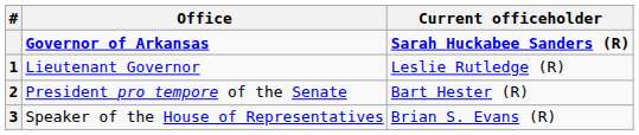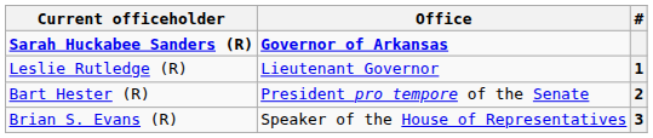 <table class=wikitable>
 <tr>
+<th>Current officeholder</th>
+<th>Office</th>
 <th>#</th>
-<th>Office</th>
-<th>Current officeholder</th>
 </tr>
 <tr>
+<td><strong><a href='#'>Sarah Huckabee Sanders</a> (R)</strong></td>
+<td><strong><a href='#'>Governor of Arkansas</a></strong></td>
 <th></th>
-<td><strong><a href='#'>Governor of Arkansas</a></strong></td>
-<td><strong><a href='#'>Sarah Huckabee Sanders</a> (R)</strong></td>
 </tr>
 <tr>
+<td><a href='#'>Leslie Rutledge</a> (R)</td>
+<td><a href='#'>Lieutenant Governor</a></td>
 <th>1</th>
-<td><a href='#'>Lieutenant Governor</a></td>
-<td><a href='#'>Leslie Rutledge</a> (R)</td>
 </tr>
 <tr>
+<td><a href='#'>Bart Hester</a> (R)</td>
+<td><a href='#'>President <em>pro tempore</em></a> of the <a href='#'>Senate</a></td>
 <th>2</th>
-<td><a href='#'>President <em>pro tempore</em></a> of the <a href='#'>Senate</a></td>
-<td><a href='#'>Bart Hester</a> (R)</td>
 </tr>
 <tr>
+<td><a href='#'>Brian S. Evans</a> (R)</td>
+<td>Speaker of the <a href='#'>House of Representatives</a></td>
 <th>3</th>
-<td>Speaker of the <a href='#'>House of Representatives</a></td>
-<td><a href='#'>Brian S. Evans</a> (R)</td>
 </tr>
 </table>
